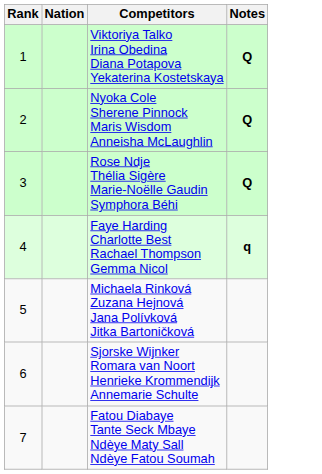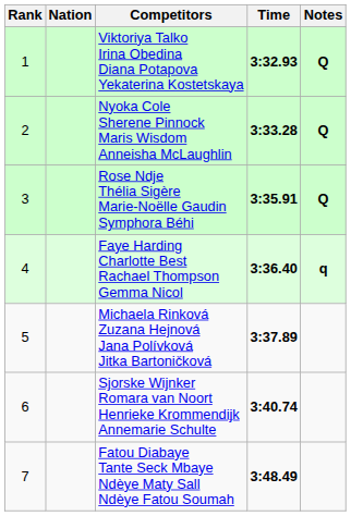 <table class="wikitable sortable" style="text-align:center">
 <tr>
 <th>Rank</th>
 <th>Nation</th>
 <th>Competitors</th>
+<th>Time</th>
 <th>Notes</th>
 </tr>
 <tr bgcolor=ccffcc>
 <td>1</td>
 <td align=left></td>
 <td align=left><a href='#'>Viktoriya Talko</a><br><a href='#'>Irina Obedina</a><br><a href='#'>Diana Potapova</a><br><a href='#'>Yekaterina Kostetskaya</a></td>
+<td><strong>3:32.93</strong></td>
 <td><strong>Q</strong></td>
 </tr>
 <tr bgcolor=ccffcc>
 <td>2</td>
 <td align=left></td>
 <td align=left><a href='#'>Nyoka Cole</a><br><a href='#'>Sherene Pinnock</a><br><a href='#'>Maris Wisdom</a><br><a href='#'>Anneisha McLaughlin</a></td>
+<td><strong>3:33.28</strong></td>
 <td><strong>Q</strong></td>
 </tr>
 <tr bgcolor=ccffcc>
 <td>3</td>
 <td align=left></td>
 <td align=left><a href='#'>Rose Ndje</a><br><a href='#'>Thélia Sigère</a><br><a href='#'>Marie-Noëlle Gaudin</a><br><a href='#'>Symphora Béhi</a></td>
+<td><strong>3:35.91</strong></td>
 <td><strong>Q</strong></td>
 </tr>
 <tr bgcolor=ddffdd>
 <td>4</td>
 <td align=left></td>
 <td align=left><a href='#'>Faye Harding</a><br><a href='#'>Charlotte Best</a><br><a href='#'>Rachael Thompson</a><br><a href='#'>Gemma Nicol</a></td>
+<td><strong>3:36.40</strong></td>
 <td><strong>q</strong></td>
 </tr>
 <tr>
 <td>5</td>
 <td align=left></td>
 <td align=left><a href='#'>Michaela Rinková</a><br><a href='#'>Zuzana Hejnová</a><br><a href='#'>Jana Polívková</a><br><a href='#'>Jitka Bartoničková</a></td>
+<td><strong>3:37.89</strong></td>
 <td></td>
 </tr>
 <tr>
 <td>6</td>
 <td align=left></td>
 <td align=left><a href='#'>Sjorske Wijnker</a><br><a href='#'>Romara van Noort</a><br><a href='#'>Henrieke Krommendijk</a><br><a href='#'>Annemarie Schulte</a></td>
+<td><strong>3:40.74</strong></td>
 <td></td>
 </tr>
 <tr>
 <td>7</td>
 <td align=left></td>
 <td align=left><a href='#'>Fatou Diabaye</a><br><a href='#'>Tante Seck Mbaye</a><br><a href='#'>Ndèye Maty Sall</a><br><a href='#'>Ndèye Fatou Soumah</a></td>
+<td><strong>3:48.49</strong></td>
 <td></td>
 </tr>
 </table>
